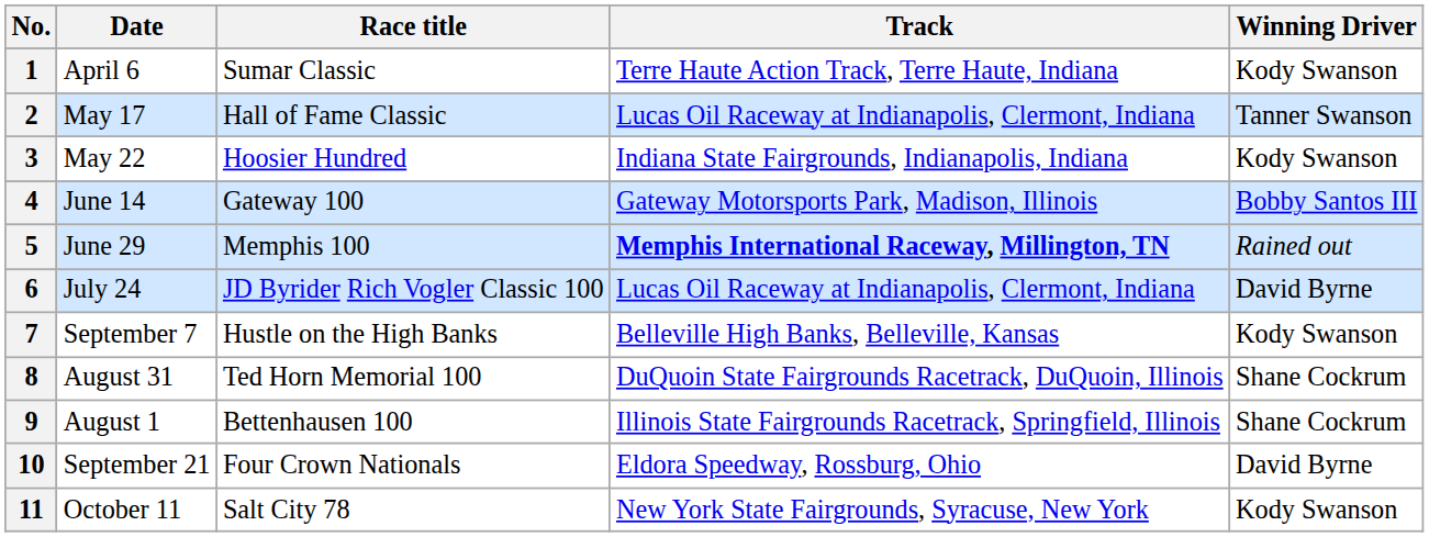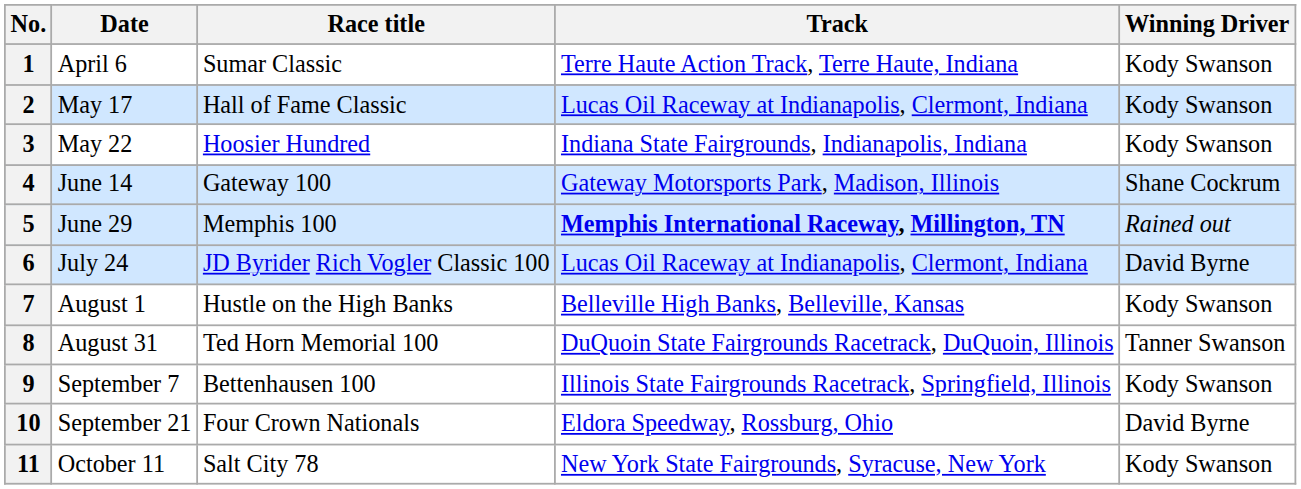 <table class="wikitable" style="font-size:85%;">
 <tr>
 <th>No.</th>
 <th>Date</th>
 <th>Race title</th>
 <th>Track</th>
 <th>Winning Driver</th>
 </tr>
 <tr style="background:white;">
 <th>1</th>
 <td>April 6</td>
 <td>Sumar Classic</td>
 <td><a href='#'>Terre Haute Action Track</a>, <a href='#'>Terre Haute, Indiana</a></td>
 <td>Kody Swanson</td>
 </tr>
 <tr style="background:#D0E7FF;">
 <th>2</th>
 <td>May 17</td>
 <td>Hall of Fame Classic</td>
 <td><a href='#'>Lucas Oil Raceway at Indianapolis</a>, <a href='#'>Clermont, Indiana</a></td>
-<td>Tanner Swanson</td>
+<td>Kody Swanson</td>
 </tr>
 <tr style="background:white;">
 <th>3</th>
 <td>May 22</td>
 <td><a href='#'>Hoosier Hundred</a></td>
 <td><a href='#'>Indiana State Fairgrounds</a>, <a href='#'>Indianapolis, Indiana</a></td>
 <td>Kody Swanson</td>
 </tr>
 <tr style="background:#D0E7FF;">
 <th>4</th>
 <td>June 14</td>
 <td>Gateway 100</td>
 <td><a href='#'>Gateway Motorsports Park</a>, <a href='#'>Madison, Illinois</a></td>
-<td><a href='#'>Bobby Santos III</a></td>
+<td>Shane Cockrum</td>
 </tr>
 <tr style="background:#D0E7FF;">
 <th>5</th>
 <td>June 29</td>
 <td>Memphis 100</td>
 <td><strong><a href='#'>Memphis International Raceway</a>, <a href='#'>Millington, TN</a></strong></td>
 <td><em>Rained out</em></td>
 </tr>
 <tr style="background:#D0E7FF;">
 <th>6</th>
 <td>July 24</td>
 <td><a href='#'>JD Byrider</a> <a href='#'>Rich Vogler</a> Classic 100</td>
 <td><a href='#'>Lucas Oil Raceway at Indianapolis</a>, <a href='#'>Clermont, Indiana</a></td>
 <td>David Byrne</td>
 </tr>
 <tr style="background:white;">
 <th>7</th>
-<td>September 7</td>
+<td>August 1</td>
 <td>Hustle on the High Banks</td>
 <td><a href='#'>Belleville High Banks</a>, <a href='#'>Belleville, Kansas</a></td>
 <td>Kody Swanson</td>
 </tr>
 <tr style="background:white;">
 <th>8</th>
 <td>August 31</td>
 <td>Ted Horn Memorial 100</td>
 <td><a href='#'>DuQuoin State Fairgrounds Racetrack</a>, <a href='#'>DuQuoin, Illinois</a></td>
-<td>Shane Cockrum</td>
+<td>Tanner Swanson</td>
 </tr>
 <tr style="background:white;">
 <th>9</th>
-<td>August 1</td>
+<td>September 7</td>
 <td>Bettenhausen 100</td>
 <td><a href='#'>Illinois State Fairgrounds Racetrack</a>, <a href='#'>Springfield, Illinois</a></td>
-<td>Shane Cockrum</td>
+<td>Kody Swanson</td>
 </tr>
 <tr style="background:white;">
 <th>10</th>
 <td>September 21</td>
 <td>Four Crown Nationals</td>
 <td><a href='#'>Eldora Speedway</a>, <a href='#'>Rossburg, Ohio</a></td>
 <td>David Byrne</td>
 </tr>
 <tr style="background:white;">
 <th>11</th>
 <td>October 11</td>
 <td>Salt City 78</td>
 <td><a href='#'>New York State Fairgrounds</a>, <a href='#'>Syracuse, New York</a></td>
 <td>Kody Swanson</td>
 </tr>
 </table>
